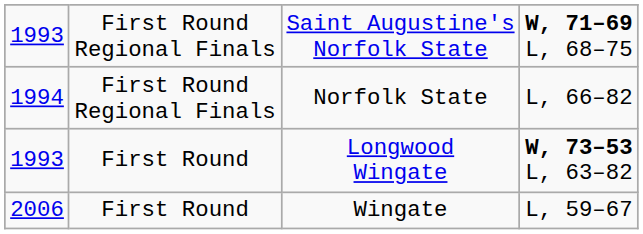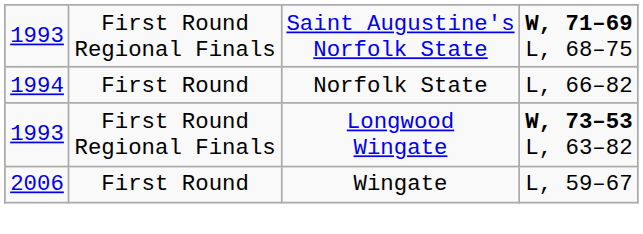 <table class="wikitable">
 <tr align="center">
 <td><a href='#'>1993</a></td>
 <td>First Round<br>Regional Finals</td>
 <td><a href='#'>Saint Augustine's</a><br><a href='#'>Norfolk State</a></td>
 <td><strong>W, 71–69</strong><br>L, 68–75</td>
 </tr>
 <tr align="center">
 <td><a href='#'>1994</a></td>
-<td>First Round<br>Regional Finals</td>
+<td>First Round</td>
 <td>Norfolk State</td>
 <td>L, 66–82</td>
 </tr>
 <tr align="center">
 <td><a href='#'>1993</a></td>
-<td>First Round</td>
+<td>First Round<br>Regional Finals</td>
 <td><a href='#'>Longwood</a><br><a href='#'>Wingate</a></td>
 <td><strong>W, 73–53</strong><br>L, 63–82</td>
 </tr>
 <tr align="center">
 <td><a href='#'>2006</a></td>
 <td>First Round</td>
 <td>Wingate</td>
 <td>L, 59–67</td>
 </tr>
 </table>
